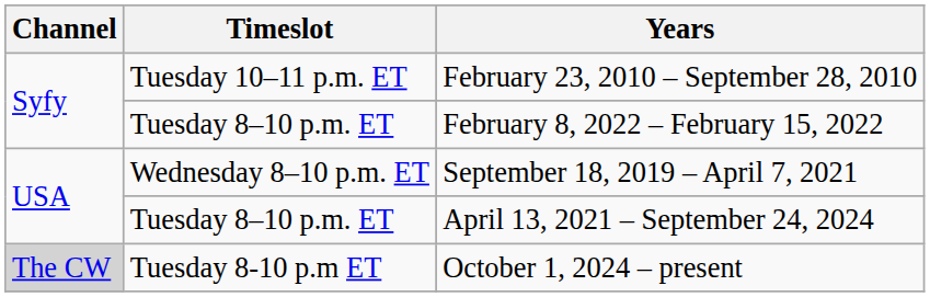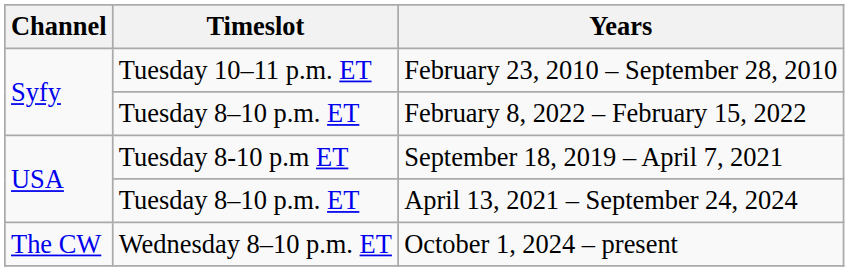 <table class="wikitable" style="font-size: 95%">
 <tr>
 <th>Channel</th>
 <th>Timeslot</th>
 <th>Years</th>
 </tr>
 <tr>
 <td rowspan=2><a href='#'>Syfy</a></td>
 <td>Tuesday 10–11 p.m. <a href='#'>ET</a></td>
 <td>February 23, 2010 – September 28, 2010</td>
 </tr>
 <tr>
 <td>Tuesday 8–10 p.m. <a href='#'>ET</a></td>
 <td>February 8, 2022 – February 15, 2022</td>
 </tr>
 <tr>
 <td rowspan=2><a href='#'>USA</a></td>
-<td>Wednesday 8–10 p.m. <a href='#'>ET</a></td>
+<td>Tuesday 8-10 p.m <a href='#'>ET</a></td>
 <td>September 18, 2019 – April 7, 2021</td>
 </tr>
 <tr>
 <td>Tuesday 8–10 p.m. <a href='#'>ET</a></td>
 <td>April 13, 2021 – September 24, 2024</td>
 </tr>
 <tr>
-<td style="background: lightgrey;"><a href='#'>The CW</a></td>
-<td>Tuesday 8-10 p.m <a href='#'>ET</a></td>
+<td><a href='#'>The CW</a></td>
+<td>Wednesday 8–10 p.m. <a href='#'>ET</a></td>
 <td>October 1, 2024 – present</td>
 </tr>
 </table>
